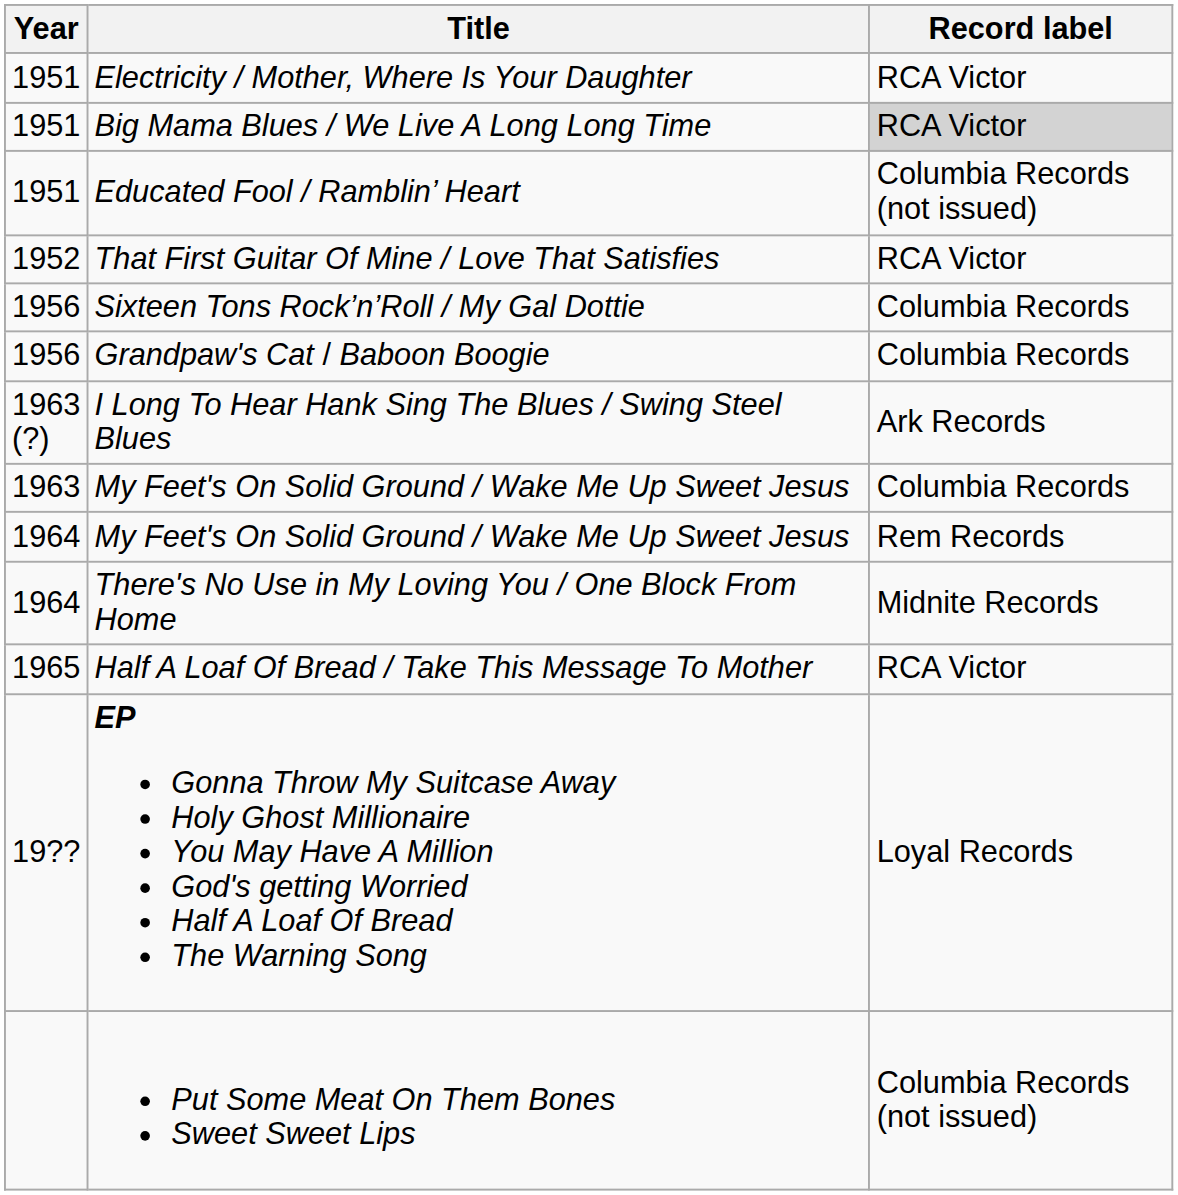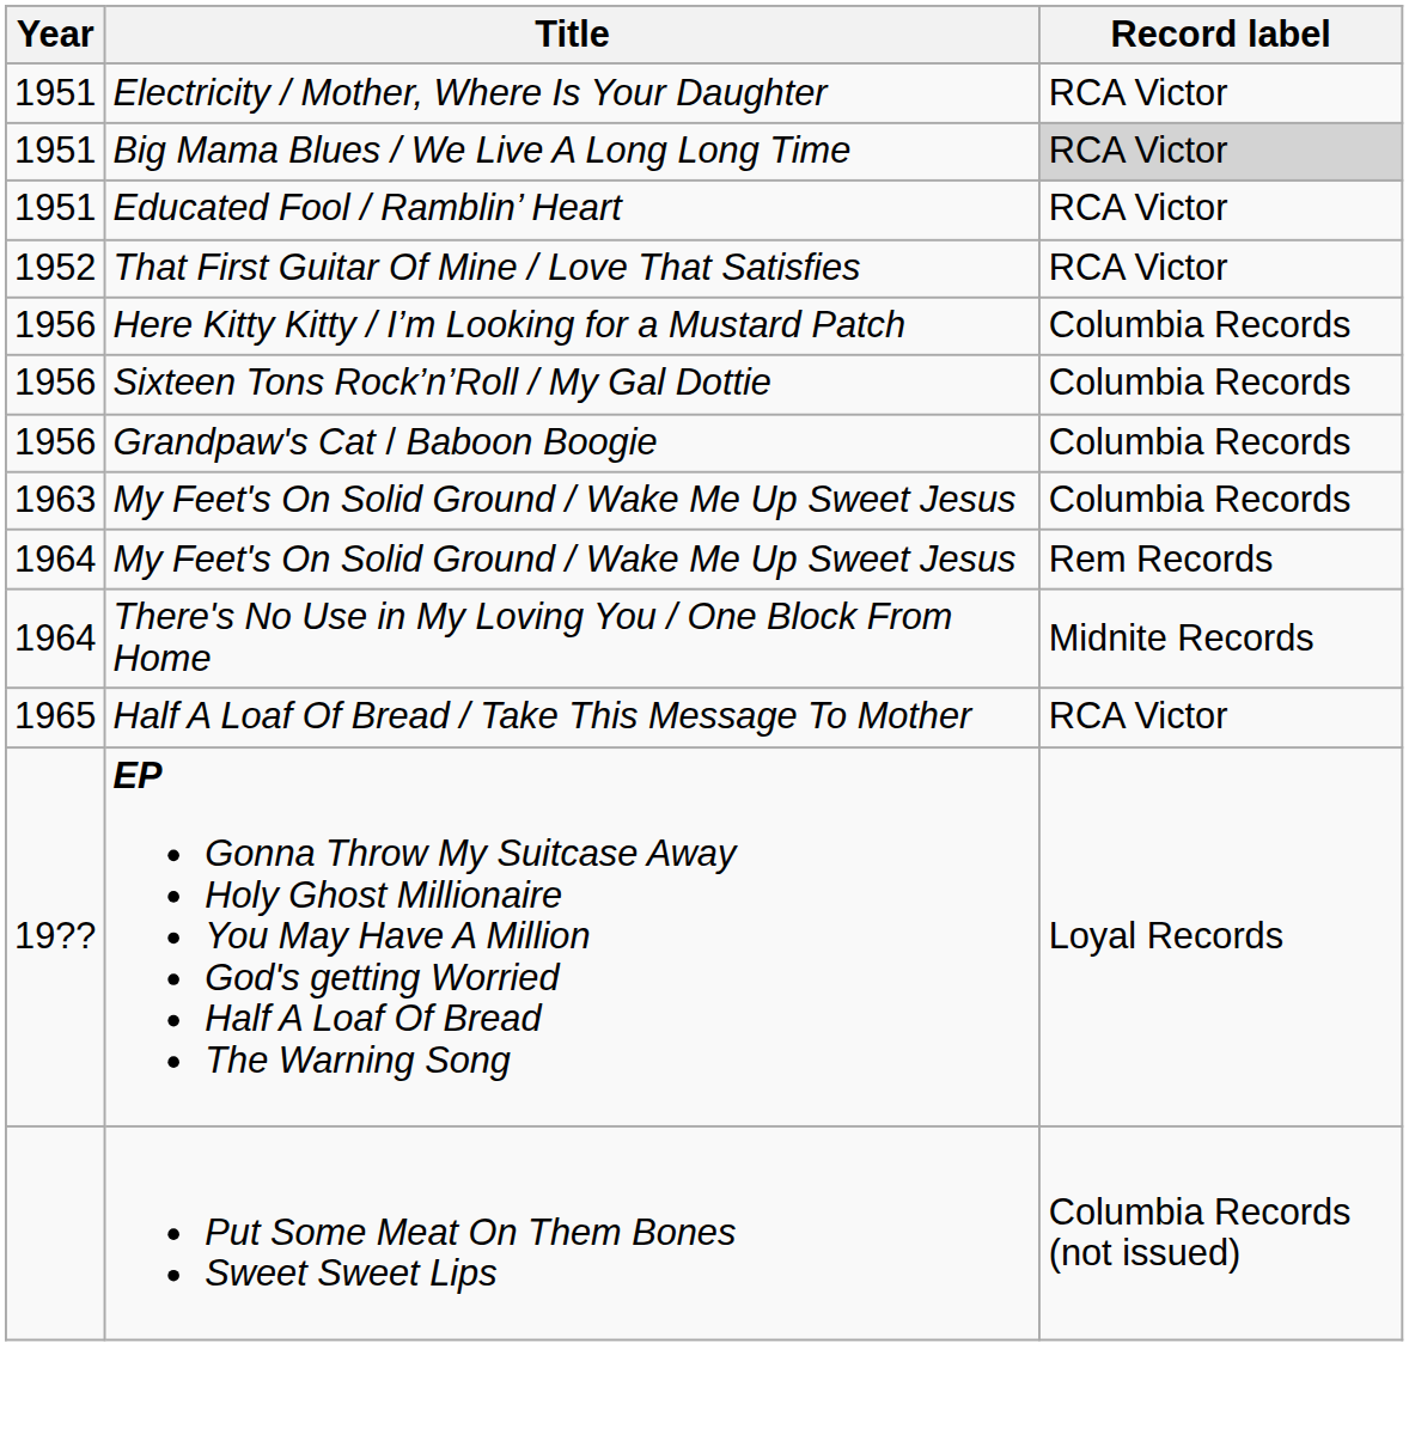 <table class="wikitable">
 <tr>
 <th width="30">Year</th>
 <th width="400">Title</th>
 <th width="150">Record label</th>
 </tr>
 <tr ---->
 <td>1951</td>
 <td><em>Electricity / Mother, Where Is Your Daughter</em></td>
 <td>RCA Victor</td>
 </tr>
 <tr --->
 <td>1951</td>
 <td><em>Big Mama Blues / We Live A Long Long Time</em></td>
 <td style="background: lightgrey;">RCA Victor</td>
 </tr>
 <tr --->
 <td>1951</td>
 <td><em>Educated Fool / Ramblin’ Heart</em></td>
-<td>Columbia Records (not issued)</td>
+<td>RCA Victor</td>
 </tr>
 <tr --->
 <td>1952</td>
 <td><em>That First Guitar Of Mine / Love That Satisfies</em></td>
 <td>RCA Victor</td>
+</tr>
+<tr --->
+<td>1956</td>
+<td><em>Here Kitty Kitty / I’m Looking for a Mustard Patch</em></td>
+<td>Columbia Records</td>
 </tr>
 <tr --->
 <td>1956</td>
 <td><em>Sixteen Tons Rock’n’Roll / My Gal Dottie</em></td>
 <td>Columbia Records</td>
 </tr>
 <tr --->
 <td>1956</td>
 <td><em>Grandpaw's Cat</em> / <em>Baboon Boogie</em></td>
 <td>Columbia Records</td>
-</tr>
-<tr --->
-<td>1963 (?)</td>
-<td><em>I Long To Hear Hank Sing The Blues / Swing Steel Blues</em></td>
-<td>Ark Records</td>
 </tr>
 <tr --->
 <td>1963</td>
 <td><em>My Feet's On Solid Ground / Wake Me Up Sweet Jesus</em></td>
 <td>Columbia Records</td>
 </tr>
 <tr --->
 <td>1964</td>
 <td><em>My Feet's On Solid Ground / Wake Me Up Sweet Jesus</em></td>
 <td>Rem Records</td>
 </tr>
 <tr --->
 <td>1964</td>
 <td><em>There's No Use in My Loving You / One Block From Home</em></td>
 <td>Midnite Records</td>
 </tr>
 <tr --->
 <td>1965</td>
 <td><em>Half A Loaf Of Bread / Take This Message To Mother</em></td>
 <td>RCA Victor</td>
 </tr>
 <tr --->
 <td>19??</td>
 <td><strong><em>EP</em></strong><br><ul><li><em>Gonna Throw My Suitcase Away</em></li><li><em>Holy Ghost Millionaire</em></li><li><em>You May Have A Million</em></li><li><em>God's getting Worried</em></li><li><em>Half A Loaf Of Bread</em></li><li><em>The Warning Song</em></li></ul></td>
 <td>Loyal Records</td>
 </tr>
 <tr --->
 <td></td>
 <td><br><ul><li><em>Put Some Meat On Them Bones</em></li><li><em>Sweet Sweet Lips</em></li></ul></td>
 <td>Columbia Records (not issued)</td>
 </tr>
 </table>
